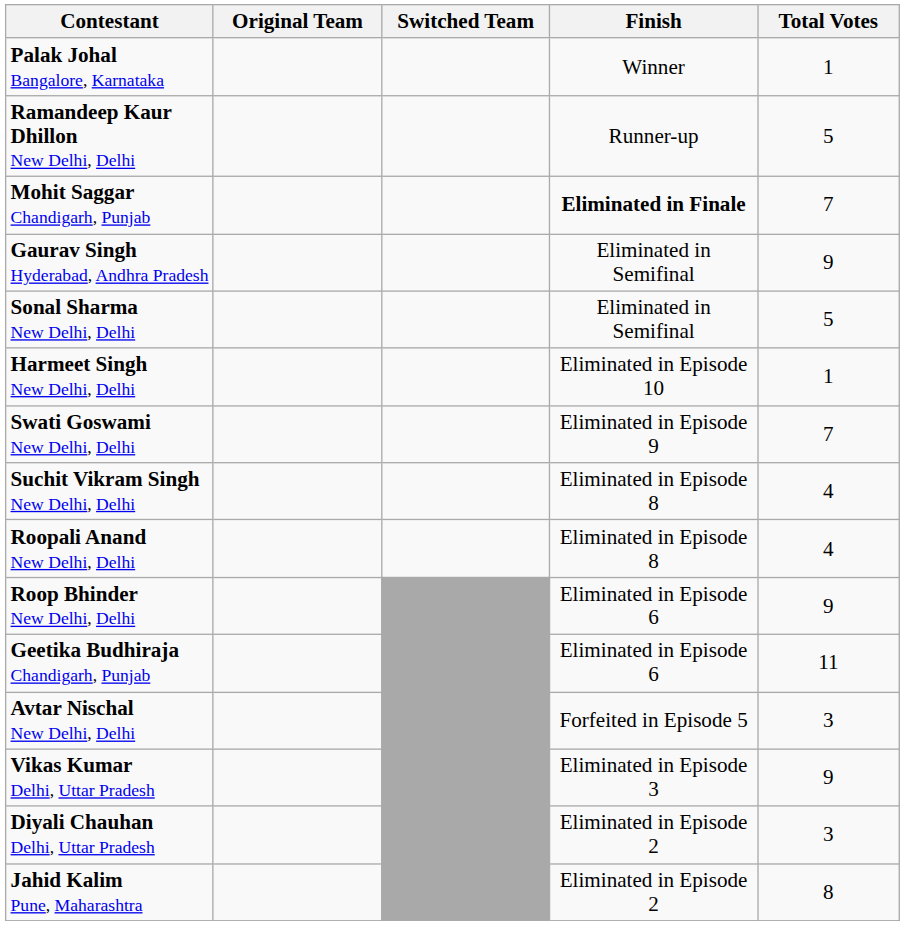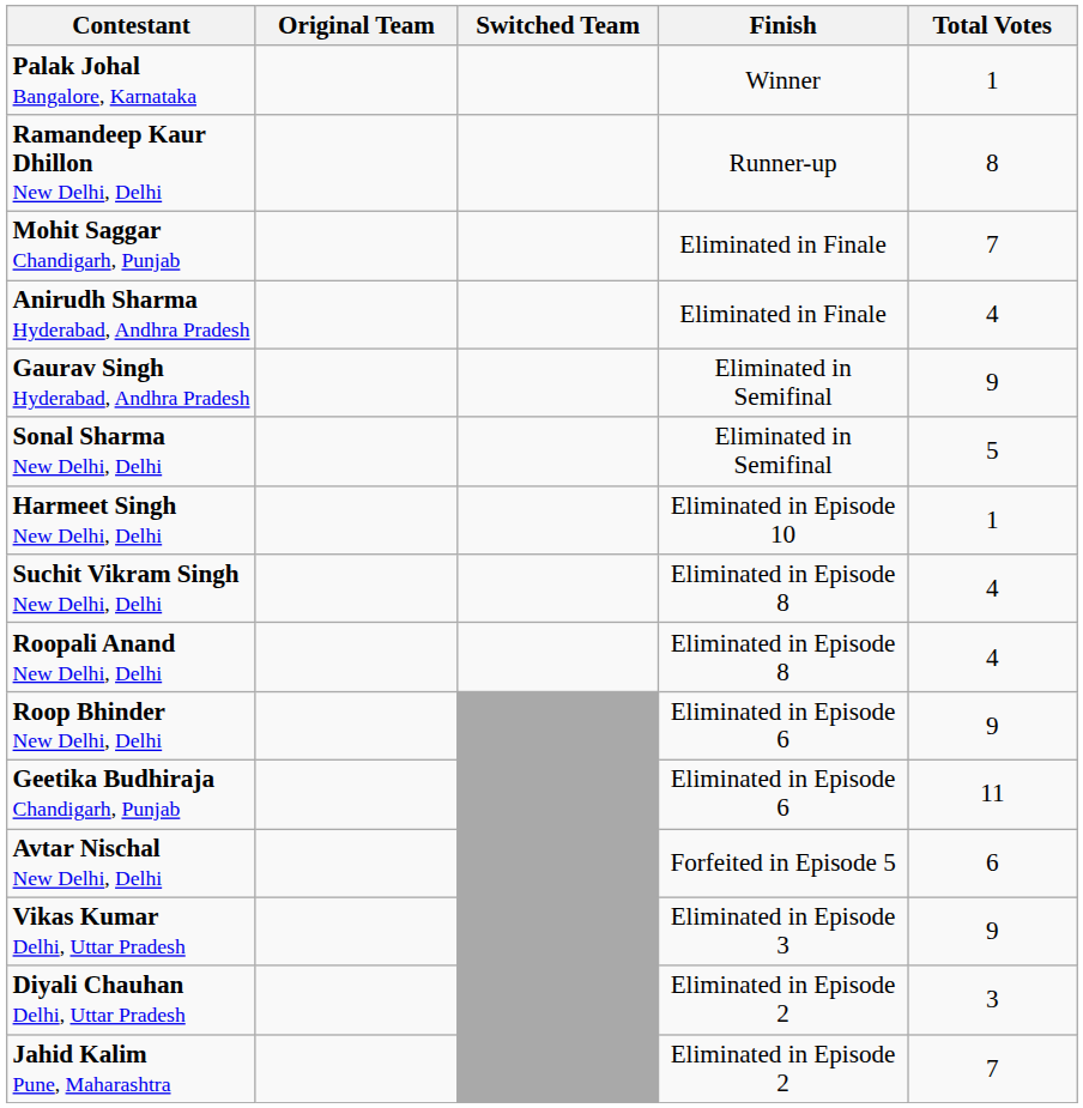 <table class="wikitable sortable" style="margin:auto; text-align:center">
 <tr>
 <th width=150>Contestant</th>
 <th width=120>Original Team</th>
 <th width=120>Switched Team</th>
 <th width=150>Finish</th>
 <th width=100>Total Votes</th>
 </tr>
 <tr>
 <td align="left"><strong>Palak Johal</strong><br><small><a href='#'>Bangalore</a>, <a href='#'>Karnataka</a> </small></td>
 <td></td>
 <td></td>
 <td>Winner</td>
 <td>1</td>
 </tr>
 <tr>
 <td align="left"><strong>Ramandeep Kaur Dhillon</strong><br><small><a href='#'>New Delhi</a>, <a href='#'>Delhi</a></small></td>
 <td></td>
 <td></td>
 <td>Runner-up</td>
-<td>5</td>
+<td>8</td>
 </tr>
 <tr>
 <td align="left"><strong>Mohit Saggar</strong><br><small><a href='#'>Chandigarh</a>, <a href='#'>Punjab</a> </small></td>
 <td></td>
 <td></td>
-<td><strong>Eliminated in Finale</strong></td>
+<td>Eliminated in Finale</td>
 <td>7</td>
+</tr>
+<tr>
+<td align="left"><strong>Anirudh Sharma</strong><br><small><a href='#'>Hyderabad</a>, <a href='#'>Andhra Pradesh</a> </small></td>
+<td></td>
+<td></td>
+<td>Eliminated in Finale</td>
+<td>4</td>
 </tr>
 <tr>
 <td align="left"><strong>Gaurav Singh</strong><br><small><a href='#'>Hyderabad</a>, <a href='#'>Andhra Pradesh</a></small></td>
 <td></td>
 <td></td>
 <td>Eliminated in Semifinal</td>
 <td>9</td>
 </tr>
 <tr>
 <td align="left"><strong>Sonal Sharma</strong><br><small><a href='#'>New Delhi</a>, <a href='#'>Delhi</a> </small></td>
 <td></td>
 <td></td>
 <td>Eliminated in Semifinal</td>
 <td>5</td>
 </tr>
 <tr>
 <td align="left"><strong>Harmeet Singh</strong><br><small><a href='#'>New Delhi</a>, <a href='#'>Delhi</a> </small></td>
 <td></td>
 <td></td>
 <td>Eliminated in Episode 10</td>
 <td>1</td>
-</tr>
-<tr>
-<td align="left"><strong>Swati Goswami</strong><br><small><a href='#'>New Delhi</a>, <a href='#'>Delhi</a></small></td>
-<td></td>
-<td></td>
-<td>Eliminated in Episode 9</td>
-<td>7</td>
 </tr>
 <tr>
 <td align="left"><strong>Suchit Vikram Singh</strong><br><small><a href='#'>New Delhi</a>, <a href='#'>Delhi</a> </small></td>
 <td></td>
 <td></td>
 <td>Eliminated in Episode 8</td>
 <td>4</td>
 </tr>
 <tr>
 <td align="left"><strong>Roopali Anand</strong><br><small><a href='#'>New Delhi</a>, <a href='#'>Delhi</a></small></td>
 <td></td>
 <td></td>
 <td>Eliminated in Episode 8</td>
 <td>4</td>
 </tr>
 <tr>
 <td align="left"><strong>Roop Bhinder</strong><br><small><a href='#'>New Delhi</a>, <a href='#'>Delhi</a></small></td>
 <td></td>
 <td rowspan=6 bgcolor="darkgray"></td>
 <td>Eliminated in Episode 6</td>
 <td>9</td>
 </tr>
 <tr>
 <td align="left"><strong>Geetika Budhiraja</strong><br><small><a href='#'>Chandigarh</a>, <a href='#'>Punjab</a> </small></td>
 <td></td>
 <td>Eliminated in Episode 6</td>
 <td>11</td>
 </tr>
 <tr>
 <td align="left"><strong>Avtar Nischal</strong><br><small><a href='#'>New Delhi</a>, <a href='#'>Delhi</a></small></td>
 <td></td>
 <td>Forfeited in Episode 5</td>
-<td>3</td>
+<td>6</td>
 </tr>
 <tr>
 <td align="left"><strong>Vikas Kumar</strong><br><small><a href='#'>Delhi</a>, <a href='#'>Uttar Pradesh</a> </small></td>
 <td></td>
 <td>Eliminated in Episode 3</td>
 <td>9</td>
 </tr>
 <tr>
 <td align="left"><strong>Diyali Chauhan</strong><br><small><a href='#'>Delhi</a>, <a href='#'>Uttar Pradesh</a> </small></td>
 <td></td>
 <td>Eliminated in Episode 2</td>
 <td>3</td>
 </tr>
 <tr>
 <td align="left"><strong>Jahid Kalim</strong><br><small><a href='#'>Pune</a>, <a href='#'>Maharashtra</a> </small></td>
 <td></td>
 <td>Eliminated in Episode 2</td>
-<td>8</td>
+<td>7</td>
 </tr>
 </table>
